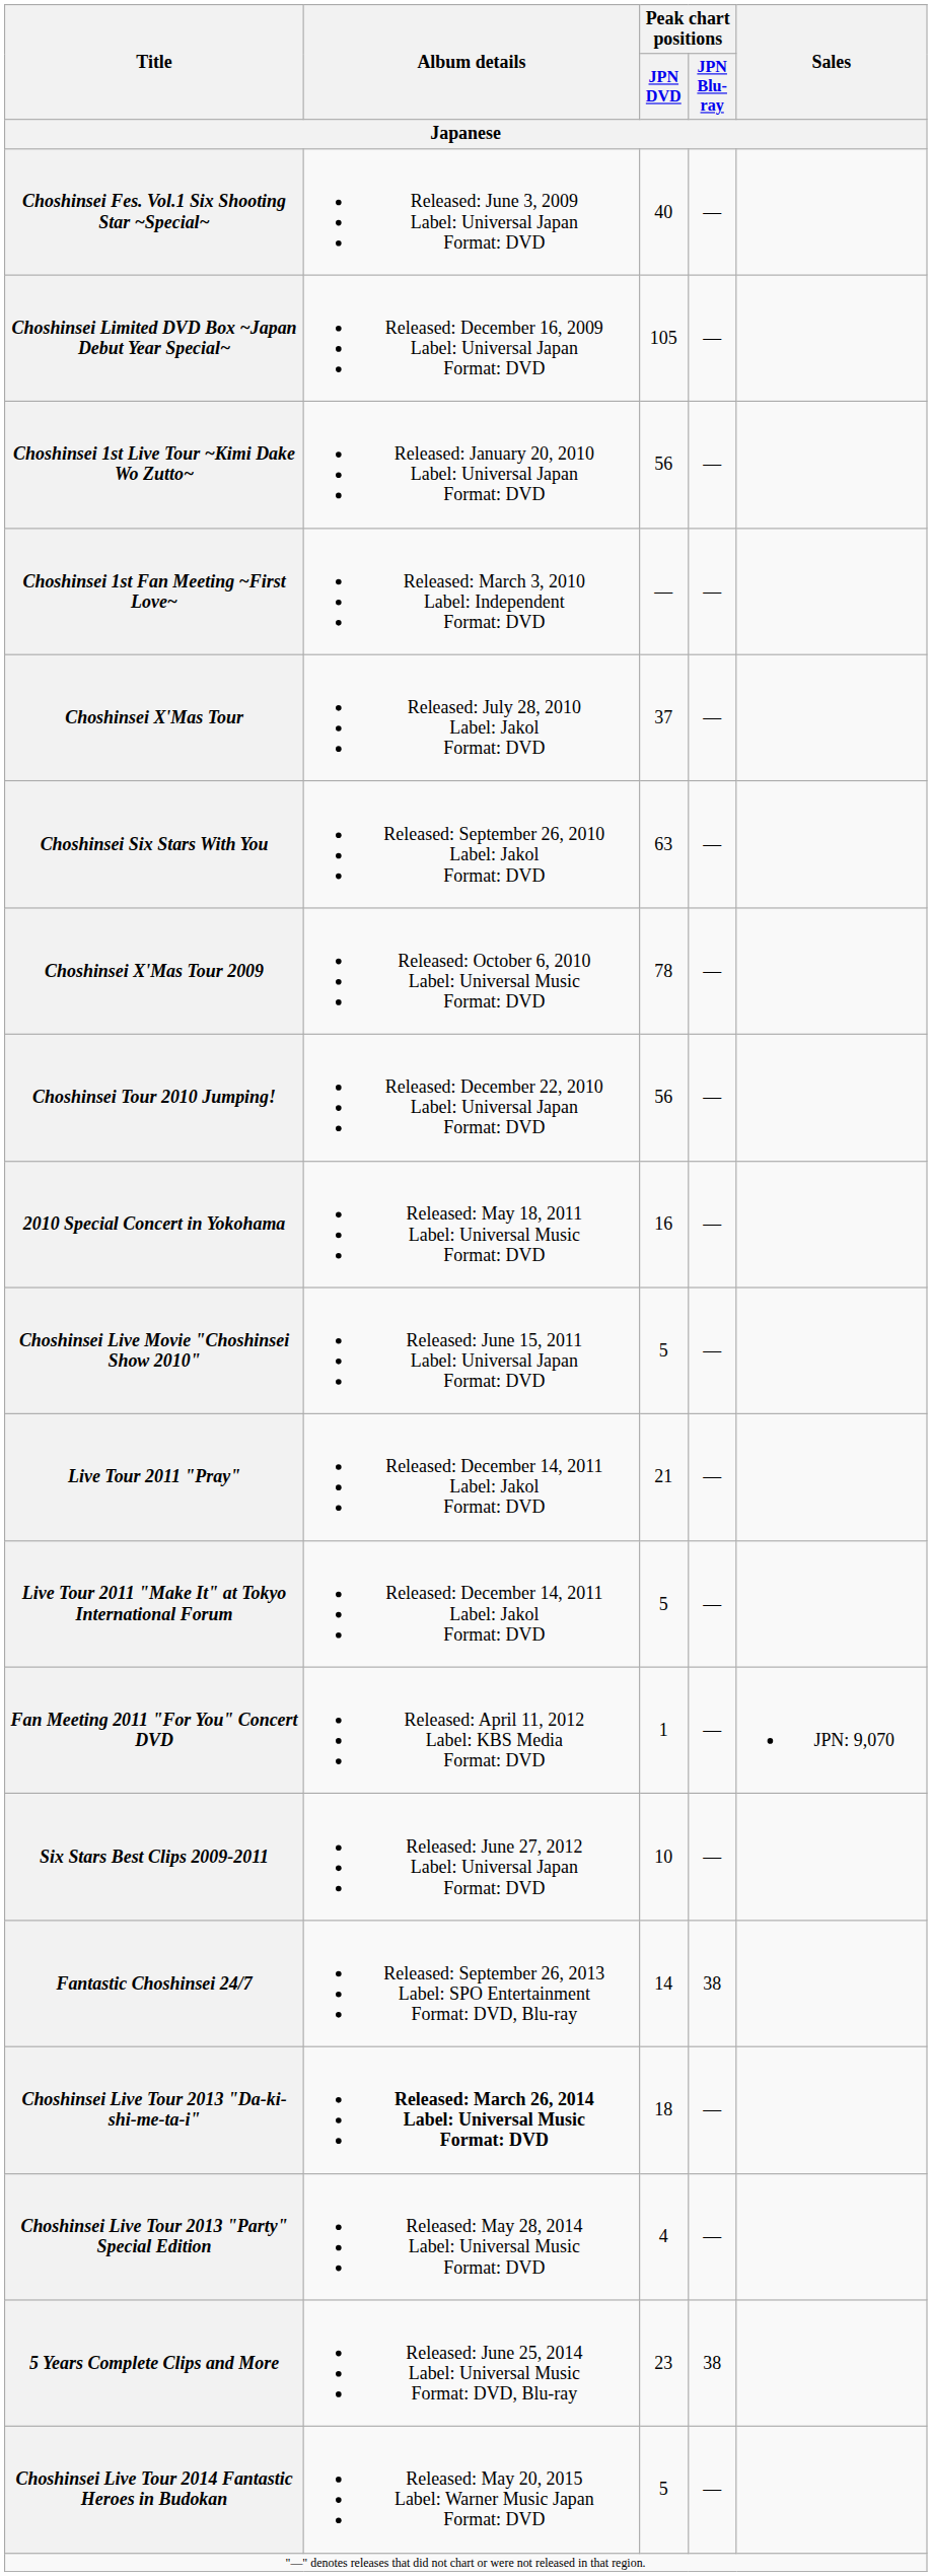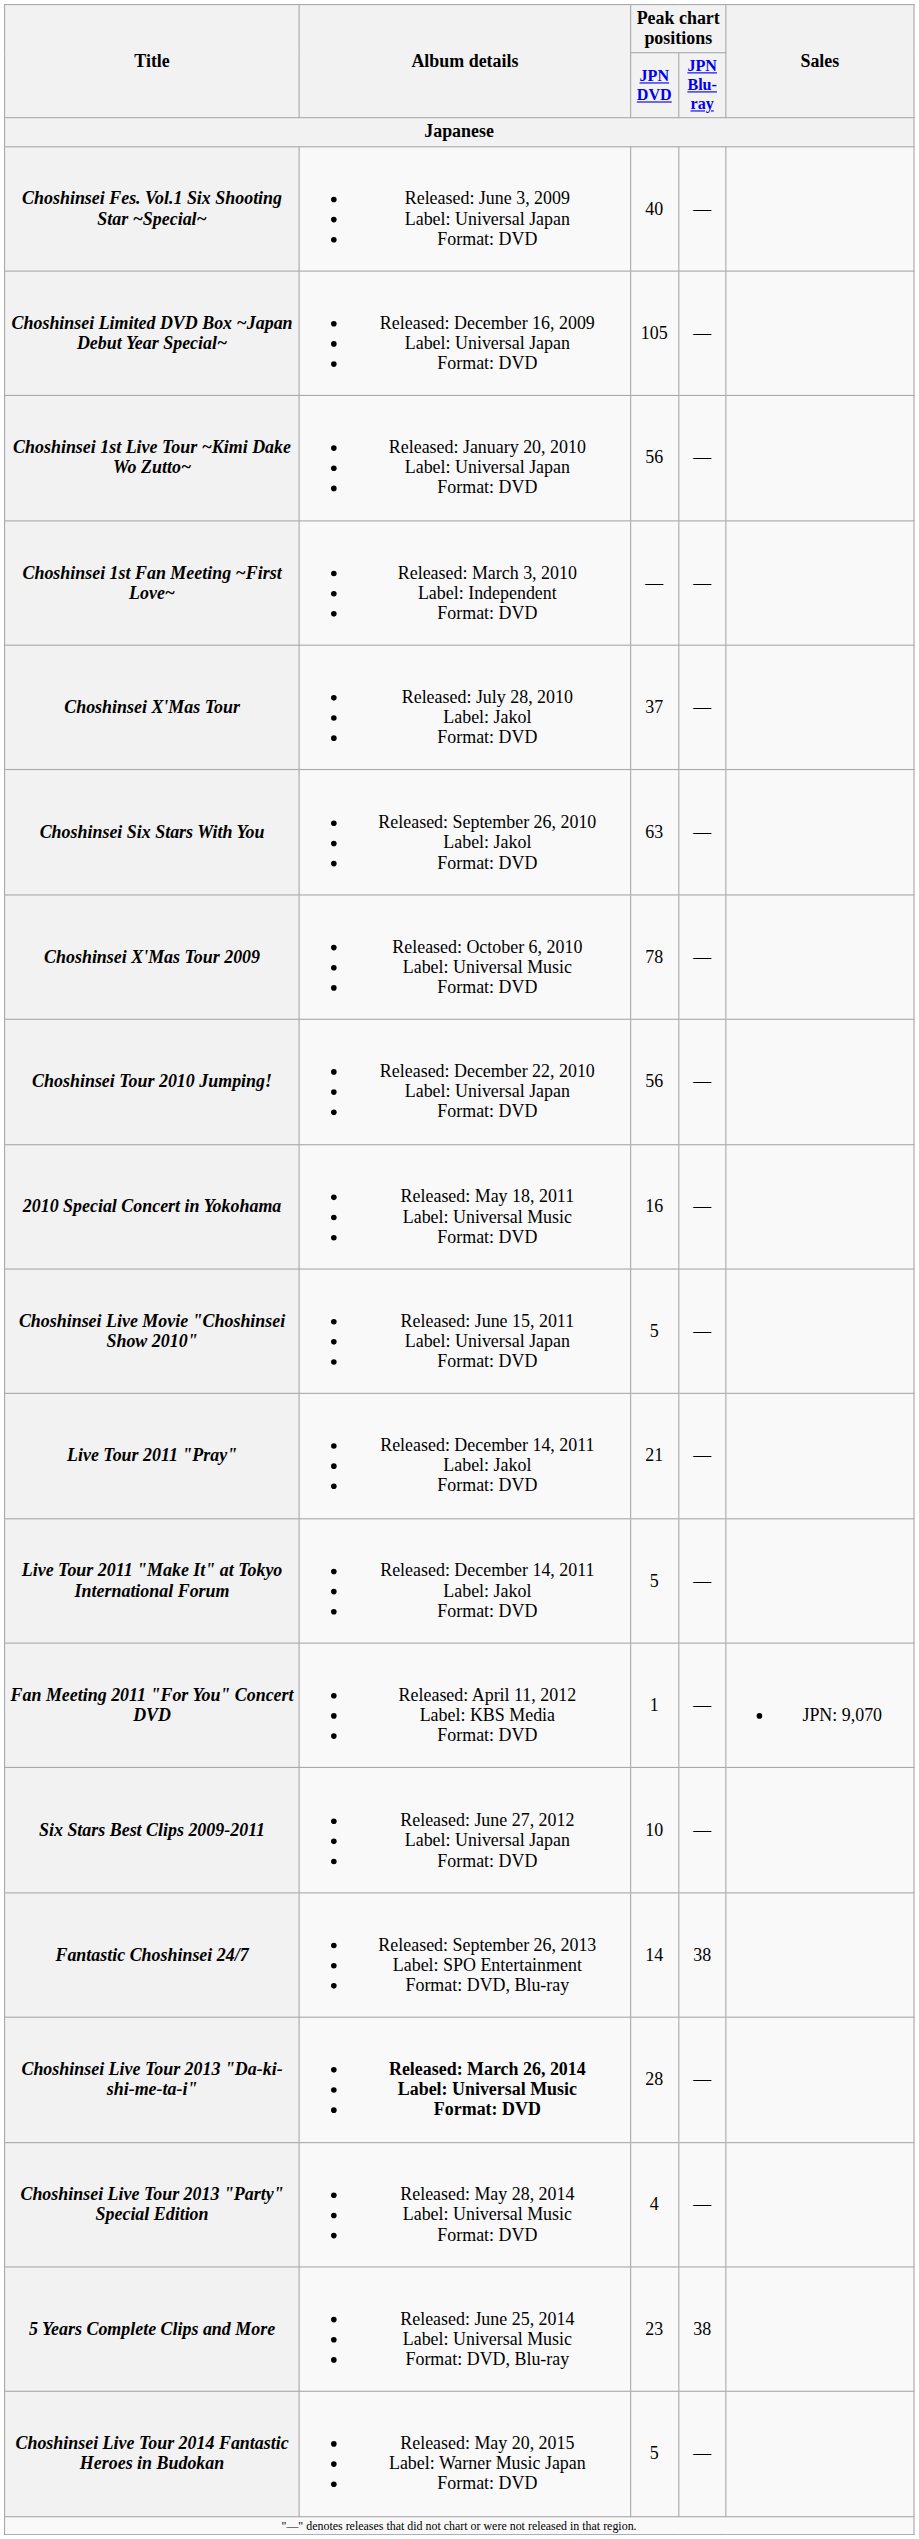 <table class="wikitable plainrowheaders" style="text-align:center;">
 <tr>
 <th scope="col" rowspan="2" style="width:16em;">Title</th>
 <th scope="col" rowspan="2" style="width:18em;">Album details</th>
 <th scope="col" colspan="2">Peak chart positions</th>
 <th scope="col" rowspan="2" style="width:10em;">Sales</th>
 </tr>
 <tr>
 <th scope="col" style="width:2.5em;font-size:90%;"><a href='#'>JPN<br>DVD</a><br></th>
 <th scope="col" style="width:2.5em;font-size:90%;"><a href='#'>JPN<br>Blu-ray</a><br></th>
 </tr>
 <tr>
 <th colspan="6">Japanese</th>
 </tr>
 <tr>
 <th scope="row"><em>Choshinsei Fes. Vol.1 Six Shooting Star ~Special~</em></th>
 <td><br><ul><li>Released: June 3, 2009</li><li>Label: Universal Japan</li><li>Format: DVD</li></ul></td>
 <td>40</td>
 <td>—</td>
 <td></td>
 </tr>
 <tr>
 <th scope="row"><em>Choshinsei Limited DVD Box ~Japan Debut Year Special~</em></th>
 <td><br><ul><li>Released: December 16, 2009</li><li>Label: Universal Japan</li><li>Format: DVD</li></ul></td>
 <td>105</td>
 <td>—</td>
 <td></td>
 </tr>
 <tr>
 <th scope="row"><em>Choshinsei 1st Live Tour ~Kimi Dake Wo Zutto~</em></th>
 <td><br><ul><li>Released: January 20, 2010</li><li>Label: Universal Japan</li><li>Format: DVD</li></ul></td>
 <td>56</td>
 <td>—</td>
 <td></td>
 </tr>
 <tr>
 <th scope="row"><em>Choshinsei 1st Fan Meeting ~First Love~</em></th>
 <td><br><ul><li>Released: March 3, 2010</li><li>Label: Independent</li><li>Format: DVD</li></ul></td>
 <td>—</td>
 <td>—</td>
 <td></td>
 </tr>
 <tr>
 <th scope="row"><em>Choshinsei X'Mas Tour</em></th>
 <td><br><ul><li>Released: July 28, 2010</li><li>Label: Jakol</li><li>Format: DVD</li></ul></td>
 <td>37</td>
 <td>—</td>
 <td></td>
 </tr>
 <tr>
 <th scope="row"><em>Choshinsei Six Stars With You</em></th>
 <td><br><ul><li>Released: September 26, 2010</li><li>Label: Jakol</li><li>Format: DVD</li></ul></td>
 <td>63</td>
 <td>—</td>
 <td></td>
 </tr>
 <tr>
 <th scope="row"><em>Choshinsei X'Mas Tour 2009</em></th>
 <td><br><ul><li>Released: October 6, 2010</li><li>Label: Universal Music</li><li>Format: DVD</li></ul></td>
 <td>78</td>
 <td>—</td>
 <td></td>
 </tr>
 <tr>
 <th scope="row"><em>Choshinsei Tour 2010 Jumping!</em></th>
 <td><br><ul><li>Released: December 22, 2010</li><li>Label: Universal Japan</li><li>Format: DVD</li></ul></td>
 <td>56</td>
 <td>—</td>
 <td></td>
 </tr>
 <tr>
 <th scope="row"><em>2010 Special Concert in Yokohama</em></th>
 <td><br><ul><li>Released: May 18, 2011</li><li>Label: Universal Music</li><li>Format: DVD</li></ul></td>
 <td>16</td>
 <td>—</td>
 <td></td>
 </tr>
 <tr>
 <th scope="row"><em>Choshinsei Live Movie "Choshinsei Show 2010"</em></th>
 <td><br><ul><li>Released: June 15, 2011</li><li>Label: Universal Japan</li><li>Format: DVD</li></ul></td>
 <td>5</td>
 <td>—</td>
 <td></td>
 </tr>
 <tr>
 <th scope="row"><em>Live Tour 2011 "Pray"</em></th>
 <td><br><ul><li>Released: December 14, 2011</li><li>Label: Jakol</li><li>Format: DVD</li></ul></td>
 <td>21</td>
 <td>—</td>
 <td></td>
 </tr>
 <tr>
 <th scope="row"><em>Live Tour 2011 "Make It" at Tokyo International Forum</em></th>
 <td><br><ul><li>Released: December 14, 2011</li><li>Label: Jakol</li><li>Format: DVD</li></ul></td>
 <td>5</td>
 <td>—</td>
 <td></td>
 </tr>
 <tr>
 <th scope="row"><em>Fan Meeting 2011 "For You" Concert DVD</em></th>
 <td><br><ul><li>Released: April 11, 2012</li><li>Label: KBS Media</li><li>Format: DVD</li></ul></td>
 <td>1</td>
 <td>—</td>
 <td><br><ul><li>JPN: 9,070</li></ul></td>
 </tr>
 <tr>
 <th scope="row"><em>Six Stars Best Clips 2009-2011</em></th>
 <td><br><ul><li>Released: June 27, 2012</li><li>Label: Universal Japan</li><li>Format: DVD</li></ul></td>
 <td>10</td>
 <td>—</td>
 <td></td>
 </tr>
 <tr>
 <th scope="row"><em>Fantastic Choshinsei 24/7</em></th>
 <td><br><ul><li>Released: September 26, 2013</li><li>Label: SPO Entertainment</li><li>Format: DVD, Blu-ray</li></ul></td>
 <td>14</td>
 <td>38</td>
 <td></td>
 </tr>
 <tr>
 <th scope="row"><em>Choshinsei Live Tour 2013 "Da-ki-shi-me-ta-i"</em></th>
 <td><strong><br><ul><li>Released: March 26, 2014</li><li>Label: Universal Music</li><li>Format: DVD</li></ul></strong></td>
-<td>18</td>
+<td>28</td>
 <td>—</td>
 <td></td>
 </tr>
 <tr>
 <th scope="row"><em>Choshinsei Live Tour 2013 "Party" Special Edition</em></th>
 <td><br><ul><li>Released: May 28, 2014</li><li>Label: Universal Music</li><li>Format: DVD</li></ul></td>
 <td>4</td>
 <td>—</td>
 <td></td>
 </tr>
 <tr>
 <th scope="row"><em>5 Years Complete Clips and More</em></th>
 <td><br><ul><li>Released: June 25, 2014</li><li>Label: Universal Music</li><li>Format: DVD, Blu-ray</li></ul></td>
 <td>23</td>
 <td>38</td>
 <td></td>
 </tr>
 <tr>
 <th scope="row"><em>Choshinsei Live Tour 2014 Fantastic Heroes in Budokan</em></th>
 <td><br><ul><li>Released: May 20, 2015</li><li>Label: Warner Music Japan</li><li>Format: DVD</li></ul></td>
 <td>5</td>
 <td>—</td>
 <td></td>
 </tr>
 <tr>
 <td colspan="6" style="font-size:8pt;">"—" denotes releases that did not chart or were not released in that region.</td>
 </tr>
 </table>
